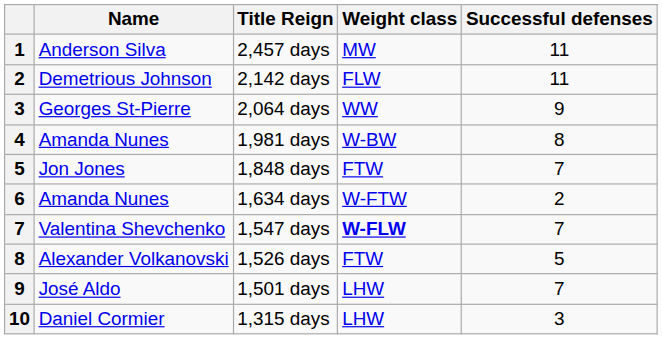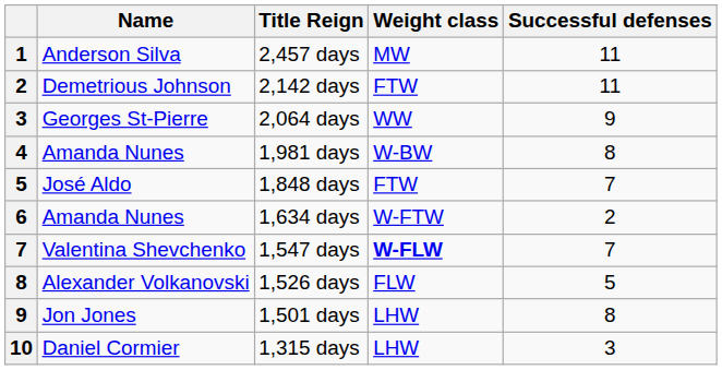 <table class="sortable wikitable">
 <tr>
 <th></th>
 <th>Name</th>
 <th>Title Reign</th>
 <th>Weight class</th>
 <th>Successful defenses</th>
 </tr>
 <tr>
 <th>1</th>
 <td> <a href='#'>Anderson Silva</a></td>
 <td>2,457 days</td>
 <td><a href='#'>MW</a></td>
 <td align=center>11</td>
 </tr>
 <tr>
 <th>2</th>
 <td> <a href='#'>Demetrious Johnson</a></td>
 <td>2,142 days</td>
-<td><a href='#'>FLW</a></td>
+<td><a href='#'>FTW</a></td>
 <td align=center>11</td>
 </tr>
 <tr>
 <th>3</th>
 <td> <a href='#'>Georges St-Pierre</a></td>
 <td>2,064 days</td>
 <td><a href='#'>WW</a></td>
 <td align=center>9</td>
 </tr>
 <tr>
 <th>4</th>
 <td> <a href='#'>Amanda Nunes</a></td>
 <td>1,981 days</td>
 <td><a href='#'>W-BW</a></td>
 <td align=center>8</td>
 </tr>
 <tr>
 <th>5</th>
-<td> <a href='#'>Jon Jones</a></td>
+<td> <a href='#'>José Aldo</a></td>
 <td>1,848 days</td>
 <td><a href='#'>FTW</a></td>
 <td align=center>7</td>
 </tr>
 <tr>
 <th>6</th>
 <td> <a href='#'>Amanda Nunes</a></td>
 <td>1,634 days</td>
 <td><a href='#'>W-FTW</a></td>
 <td align=center>2</td>
 </tr>
 <tr>
 <th>7</th>
 <td> <a href='#'>Valentina Shevchenko</a></td>
 <td>1,547 days</td>
 <td><strong><a href='#'>W-FLW</a></strong></td>
 <td align=center>7</td>
 </tr>
 <tr>
 <th>8</th>
 <td> <a href='#'>Alexander Volkanovski </a></td>
 <td>1,526 days</td>
-<td><a href='#'>FTW</a></td>
+<td><a href='#'>FLW</a></td>
 <td align=center>5</td>
 </tr>
 <tr>
 <th>9</th>
-<td> <a href='#'>José Aldo</a></td>
+<td> <a href='#'>Jon Jones</a></td>
 <td>1,501 days</td>
 <td><a href='#'>LHW</a></td>
-<td align=center>7</td>
+<td align=center>8</td>
 </tr>
 <tr>
 <th>10</th>
 <td> <a href='#'>Daniel Cormier</a></td>
 <td>1,315 days</td>
 <td><a href='#'>LHW</a></td>
 <td align=center>3</td>
 </tr>
 </table>
